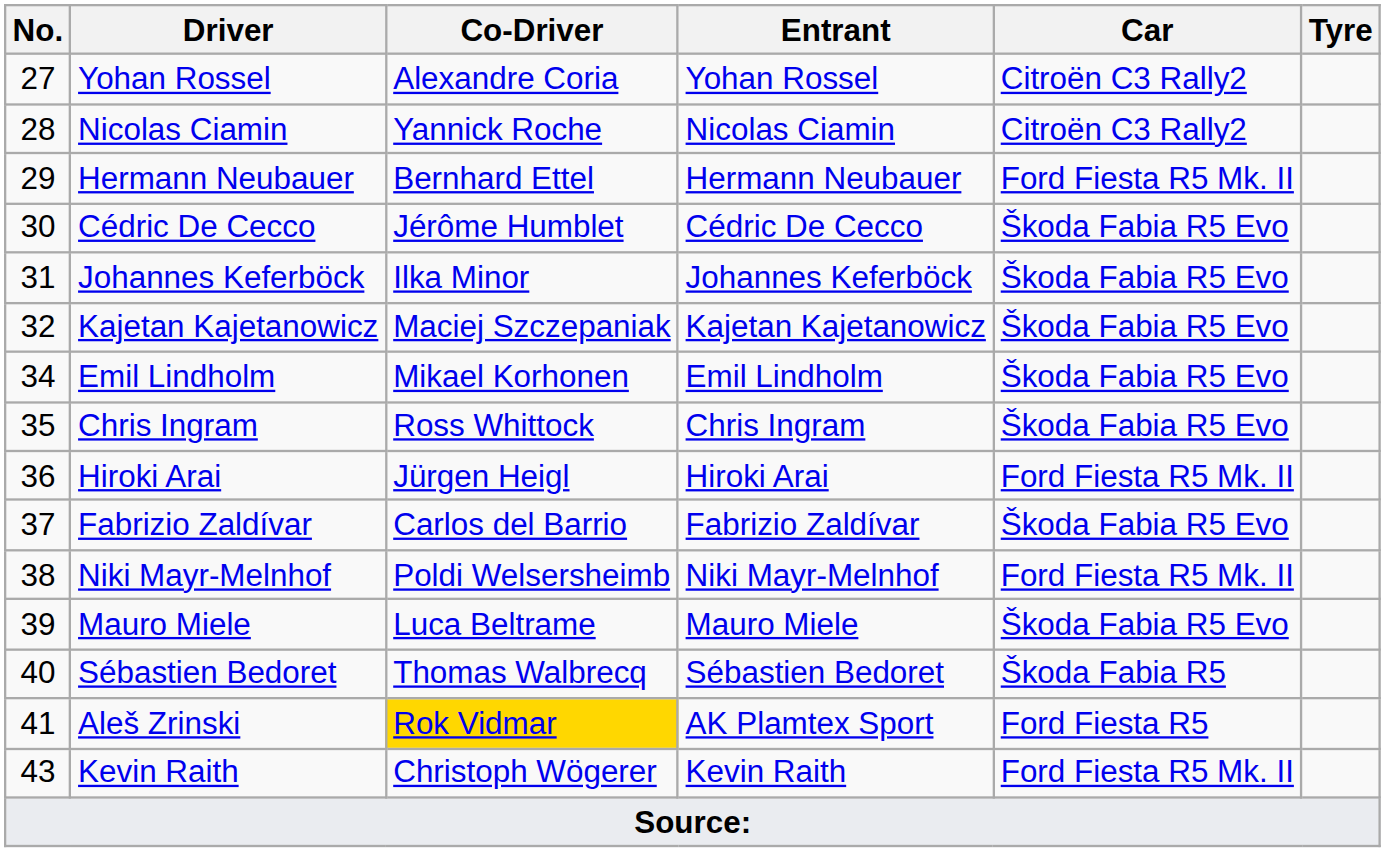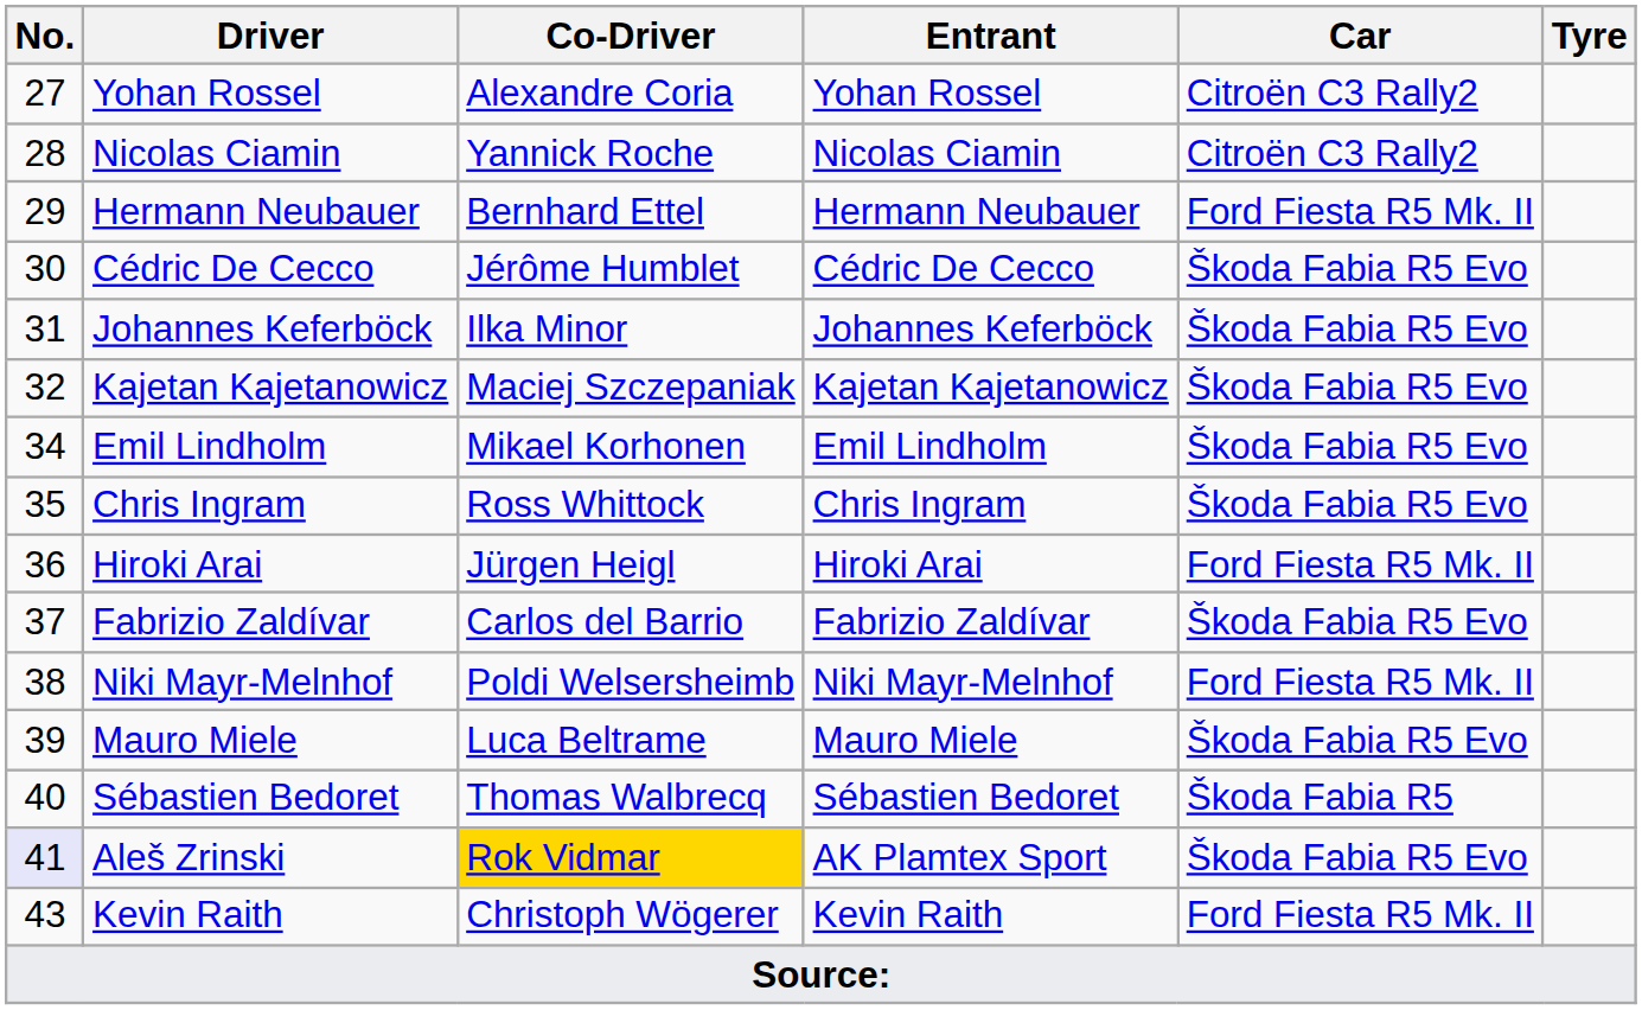 <table class="wikitable" style="font-size: 85%;">
 <tr>
 <th>No.</th>
 <th>Driver</th>
 <th>Co-Driver</th>
 <th>Entrant</th>
 <th>Car</th>
 <th>Tyre</th>
 </tr>
 <tr>
 <td align="center">27</td>
 <td> <a href='#'>Yohan Rossel</a></td>
 <td> <a href='#'>Alexandre Coria</a></td>
 <td> <a href='#'>Yohan Rossel</a></td>
 <td><a href='#'>Citroën C3 Rally2</a></td>
 <td align="center"></td>
 </tr>
 <tr>
 <td align="center">28</td>
 <td> <a href='#'>Nicolas Ciamin</a></td>
 <td> <a href='#'>Yannick Roche</a></td>
 <td> <a href='#'>Nicolas Ciamin</a></td>
 <td><a href='#'>Citroën C3 Rally2</a></td>
 <td align="center"></td>
 </tr>
 <tr>
 <td align="center">29</td>
 <td> <a href='#'>Hermann Neubauer</a></td>
 <td> <a href='#'>Bernhard Ettel</a></td>
 <td> <a href='#'>Hermann Neubauer</a></td>
 <td><a href='#'>Ford Fiesta R5 Mk. II</a></td>
 <td align="center"></td>
 </tr>
 <tr>
 <td align="center">30</td>
 <td> <a href='#'>Cédric De Cecco</a></td>
 <td> <a href='#'>Jérôme Humblet</a></td>
 <td> <a href='#'>Cédric De Cecco</a></td>
 <td><a href='#'>Škoda Fabia R5 Evo</a></td>
 <td align="center"></td>
 </tr>
 <tr>
 <td align="center">31</td>
 <td> <a href='#'>Johannes Keferböck</a></td>
 <td> <a href='#'>Ilka Minor</a></td>
 <td> <a href='#'>Johannes Keferböck</a></td>
 <td><a href='#'>Škoda Fabia R5 Evo</a></td>
 <td align="center"></td>
 </tr>
 <tr>
 <td align="center">32</td>
 <td> <a href='#'>Kajetan Kajetanowicz</a></td>
 <td> <a href='#'>Maciej Szczepaniak</a></td>
 <td> <a href='#'>Kajetan Kajetanowicz</a></td>
 <td><a href='#'>Škoda Fabia R5 Evo</a></td>
 <td align="center"></td>
 </tr>
 <tr>
 <td align="center">34</td>
 <td> <a href='#'>Emil Lindholm</a></td>
 <td> <a href='#'>Mikael Korhonen</a></td>
 <td> <a href='#'>Emil Lindholm</a></td>
 <td><a href='#'>Škoda Fabia R5 Evo</a></td>
 <td align="center"></td>
 </tr>
 <tr>
 <td align="center">35</td>
 <td> <a href='#'>Chris Ingram</a></td>
 <td> <a href='#'>Ross Whittock</a></td>
 <td> <a href='#'>Chris Ingram</a></td>
 <td><a href='#'>Škoda Fabia R5 Evo</a></td>
 <td align="center"></td>
 </tr>
 <tr>
 <td align="center">36</td>
 <td> <a href='#'>Hiroki Arai</a></td>
 <td> <a href='#'>Jürgen Heigl</a></td>
 <td> <a href='#'>Hiroki Arai</a></td>
 <td><a href='#'>Ford Fiesta R5 Mk. II</a></td>
 <td align="center"></td>
 </tr>
 <tr>
 <td align="center">37</td>
 <td> <a href='#'>Fabrizio Zaldívar</a></td>
 <td> <a href='#'>Carlos del Barrio</a></td>
 <td> <a href='#'>Fabrizio Zaldívar</a></td>
 <td><a href='#'>Škoda Fabia R5 Evo</a></td>
 <td align="center"></td>
 </tr>
 <tr>
 <td align="center">38</td>
 <td> <a href='#'>Niki Mayr-Melnhof</a></td>
 <td> <a href='#'>Poldi Welsersheimb</a></td>
 <td> <a href='#'>Niki Mayr-Melnhof</a></td>
 <td><a href='#'>Ford Fiesta R5 Mk. II</a></td>
 <td align="center"></td>
 </tr>
 <tr>
 <td align="center">39</td>
 <td> <a href='#'>Mauro Miele</a></td>
 <td> <a href='#'>Luca Beltrame</a></td>
 <td> <a href='#'>Mauro Miele</a></td>
 <td><a href='#'>Škoda Fabia R5 Evo</a></td>
 <td align="center"></td>
 </tr>
 <tr>
 <td align="center">40</td>
 <td> <a href='#'>Sébastien Bedoret</a></td>
 <td> <a href='#'>Thomas Walbrecq</a></td>
 <td> <a href='#'>Sébastien Bedoret</a></td>
 <td><a href='#'>Škoda Fabia R5</a></td>
 <td align="center"></td>
 </tr>
 <tr>
-<td align="center">41</td>
+<td align="center" style="background: lavender;">41</td>
 <td> <a href='#'>Aleš Zrinski</a></td>
 <td style="background: gold;"> <a href='#'>Rok Vidmar</a></td>
 <td> <a href='#'>AK Plamtex Sport</a></td>
-<td><a href='#'>Ford Fiesta R5</a></td>
+<td><a href='#'>Škoda Fabia R5 Evo</a></td>
 <td align="center"></td>
 </tr>
 <tr>
 <td align="center">43</td>
 <td> <a href='#'>Kevin Raith</a></td>
 <td> <a href='#'>Christoph Wögerer</a></td>
 <td> <a href='#'>Kevin Raith</a></td>
 <td><a href='#'>Ford Fiesta R5 Mk. II</a></td>
 <td align="center"></td>
 </tr>
 <tr>
 <td colspan="6" style="background-color:#EAECF0;text-align:center"><strong>Source:</strong></td>
 </tr>
 </table>
